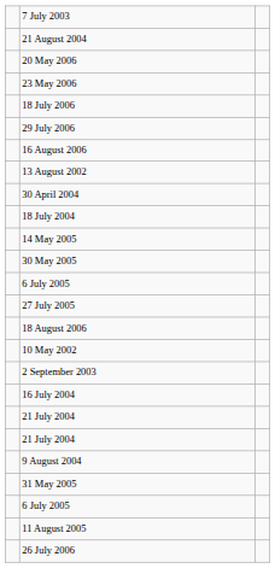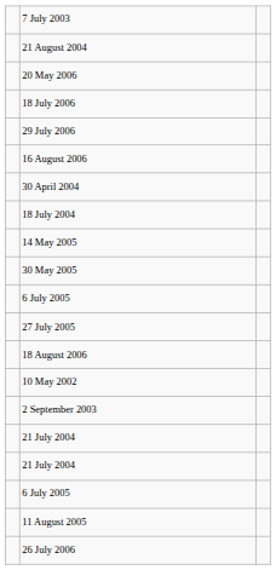 <table class="wikitable" style="font-size: 80%; float: left; width: 26em; margin-right: 1em; height: 700px">
 <tr>
 <td></td>
 <td>7 July 2003</td>
 <td></td>
 </tr>
 <tr>
 <td></td>
 <td>21 August 2004</td>
 <td></td>
 </tr>
 <tr>
 <td></td>
 <td>20 May 2006</td>
 <td></td>
 </tr>
 <tr>
 <td></td>
-<td>23 May 2006</td>
-<td></td>
-</tr>
-<tr>
-<td></td>
 <td>18 July 2006</td>
 <td></td>
 </tr>
 <tr>
 <td></td>
 <td>29 July 2006</td>
 <td></td>
 </tr>
 <tr>
 <td></td>
 <td>16 August 2006</td>
-<td></td>
-</tr>
-<tr>
-<td></td>
-<td>13 August 2002</td>
 <td></td>
 </tr>
 <tr>
 <td></td>
 <td>30 April 2004</td>
 <td></td>
 </tr>
 <tr>
 <td></td>
 <td>18 July 2004</td>
 <td></td>
 </tr>
 <tr>
 <td></td>
 <td>14 May 2005</td>
 <td></td>
 </tr>
 <tr>
 <td></td>
 <td>30 May 2005</td>
 <td></td>
 </tr>
 <tr>
 <td></td>
 <td>6 July 2005</td>
 <td></td>
 </tr>
 <tr>
 <td></td>
 <td>27 July 2005</td>
 <td></td>
 </tr>
 <tr>
 <td></td>
 <td>18 August 2006</td>
 <td></td>
 </tr>
 <tr>
 <td></td>
 <td>10 May 2002</td>
 <td></td>
 </tr>
 <tr>
 <td></td>
 <td>2 September 2003</td>
 <td></td>
 </tr>
 <tr>
 <td></td>
-<td>16 July 2004</td>
-<td></td>
-</tr>
-<tr>
-<td></td>
 <td>21 July 2004</td>
 <td></td>
 </tr>
 <tr>
 <td></td>
 <td>21 July 2004</td>
-<td></td>
-</tr>
-<tr>
-<td></td>
-<td>9 August 2004</td>
-<td></td>
-</tr>
-<tr>
-<td></td>
-<td>31 May 2005</td>
 <td></td>
 </tr>
 <tr>
 <td></td>
 <td>6 July 2005</td>
 <td></td>
 </tr>
 <tr>
 <td></td>
 <td>11 August 2005</td>
 <td></td>
 </tr>
 <tr>
 <td></td>
 <td>26 July 2006</td>
 <td></td>
 </tr>
 </table>
